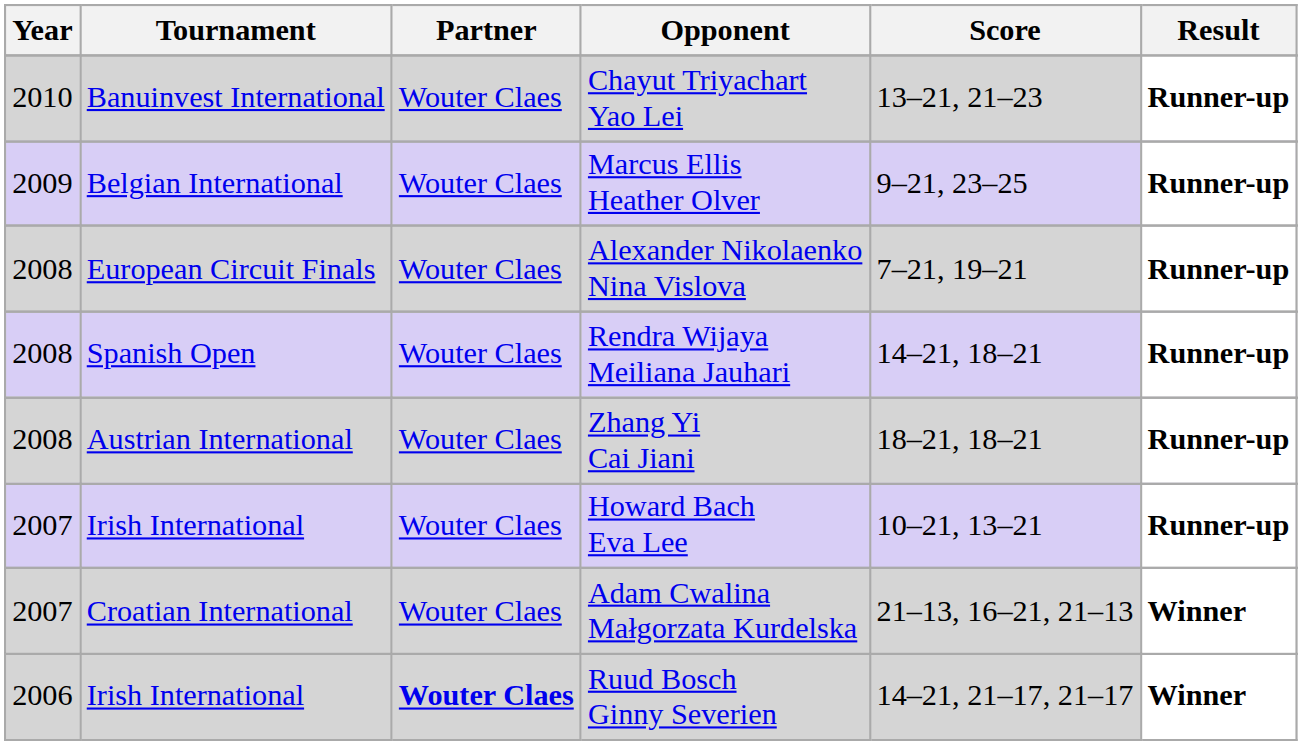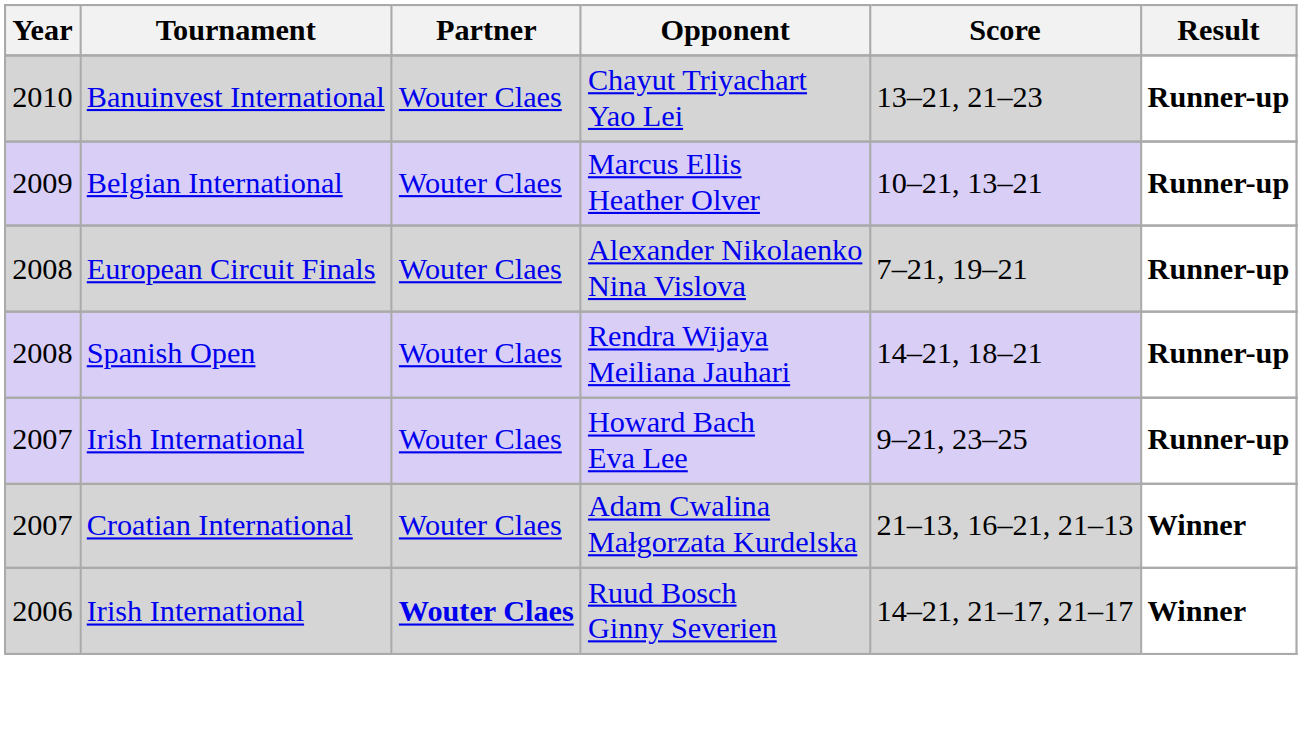 <table class="sortable wikitable" style="font-size: 90%;">
 <tr>
 <th>Year</th>
 <th>Tournament</th>
 <th>Partner</th>
 <th>Opponent</th>
 <th>Score</th>
 <th>Result</th>
 </tr>
 <tr>
 </tr>
 <tr style="background:#D5D5D5">
 <td align="center">2010</td>
 <td align="left"><a href='#'>Banuinvest International</a></td>
 <td align="left"> <a href='#'>Wouter Claes</a></td>
 <td align="left"> <a href='#'>Chayut Triyachart</a><br> <a href='#'>Yao Lei</a></td>
 <td align="left">13–21, 21–23</td>
 <td style="text-align:left; background:white"> <strong>Runner-up</strong></td>
 </tr>
 <tr>
 </tr>
 <tr style="background:#D8CEF6">
 <td align="center">2009</td>
 <td align="left"><a href='#'>Belgian International</a></td>
 <td align="left"> <a href='#'>Wouter Claes</a></td>
 <td align="left"> <a href='#'>Marcus Ellis</a><br> <a href='#'>Heather Olver</a></td>
-<td align="left">9–21, 23–25</td>
+<td align="left">10–21, 13–21</td>
 <td style="text-align:left; background:white"> <strong>Runner-up</strong></td>
 </tr>
 <tr>
 </tr>
 <tr style="background:#D5D5D5">
 <td align="center">2008</td>
 <td align="left"><a href='#'>European Circuit Finals</a></td>
 <td align="left"> <a href='#'>Wouter Claes</a></td>
 <td align="left"> <a href='#'>Alexander Nikolaenko</a><br> <a href='#'>Nina Vislova</a></td>
 <td align="left">7–21, 19–21</td>
 <td style="text-align:left; background:white"> <strong>Runner-up</strong></td>
 </tr>
 <tr>
 </tr>
 <tr style="background:#D8CEF6">
 <td align="center">2008</td>
 <td align="left"><a href='#'>Spanish Open</a></td>
 <td align="left"> <a href='#'>Wouter Claes</a></td>
 <td align="left"> <a href='#'>Rendra Wijaya</a><br> <a href='#'>Meiliana Jauhari</a></td>
 <td align="left">14–21, 18–21</td>
 <td style="text-align:left; background:white"> <strong>Runner-up</strong></td>
 </tr>
 <tr>
 </tr>
-<tr style="background:#D5D5D5">
-<td align="center">2008</td>
-<td align="left"><a href='#'>Austrian International</a></td>
-<td align="left"> <a href='#'>Wouter Claes</a></td>
-<td align="left"> <a href='#'>Zhang Yi</a><br> <a href='#'>Cai Jiani</a></td>
-<td align="left">18–21, 18–21</td>
-<td style="text-align:left; background:white"> <strong>Runner-up</strong></td>
-</tr>
 <tr>
 </tr>
 <tr style="background:#D8CEF6">
 <td align="center">2007</td>
 <td align="left"><a href='#'>Irish International</a></td>
 <td align="left"> <a href='#'>Wouter Claes</a></td>
 <td align="left"> <a href='#'>Howard Bach</a><br> <a href='#'>Eva Lee</a></td>
-<td align="left">10–21, 13–21</td>
+<td align="left">9–21, 23–25</td>
 <td style="text-align:left; background:white"> <strong>Runner-up</strong></td>
 </tr>
 <tr>
 </tr>
 <tr style="background:#D5D5D5">
 <td align="center">2007</td>
 <td align="left"><a href='#'>Croatian International</a></td>
 <td align="left"> <a href='#'>Wouter Claes</a></td>
 <td align="left"> <a href='#'>Adam Cwalina</a><br> <a href='#'>Małgorzata Kurdelska</a></td>
 <td align="left">21–13, 16–21, 21–13</td>
 <td style="text-align:left; background:white"> <strong>Winner</strong></td>
 </tr>
 <tr>
 </tr>
 <tr style="background:#D5D5D5">
 <td align="center">2006</td>
 <td align="left"><a href='#'>Irish International</a></td>
 <td align="left"><strong> <a href='#'>Wouter Claes</a></strong></td>
 <td align="left"> <a href='#'>Ruud Bosch</a><br> <a href='#'>Ginny Severien</a></td>
 <td align="left">14–21, 21–17, 21–17</td>
 <td style="text-align:left; background:white"> <strong>Winner</strong></td>
 </tr>
 </table>
